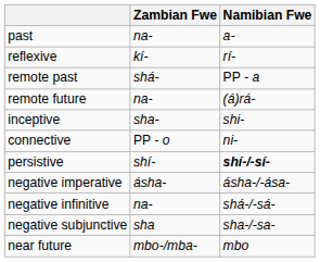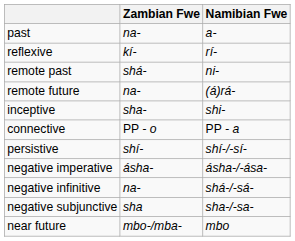 <table class="wikitable">
 <tr>
 <th></th>
 <th>Zambian Fwe</th>
 <th>Namibian Fwe</th>
 </tr>
 <tr valign=top>
 <td>past</td>
 <td><em>na-</em></td>
 <td><em>a-</em></td>
 </tr>
 <tr valign=top>
 <td>reflexive</td>
 <td><em>kí-</em></td>
 <td><em>rí-</em></td>
 </tr>
 <tr valign=top>
 <td>remote past</td>
 <td><em>shá-</em></td>
-<td>PP <em>- a</em></td>
+<td><em>ni-</em></td>
 </tr>
 <tr valign=top>
 <td>remote future</td>
 <td><em>na-</em></td>
 <td><em>(á)rá-</em></td>
 </tr>
 <tr valign=top>
 <td>inceptive</td>
 <td><em>sha-</em></td>
 <td><em>shi-</em></td>
 </tr>
 <tr valign=top>
 <td>connective</td>
 <td>PP <em>- o</em></td>
-<td><em>ni-</em></td>
+<td>PP <em>- a</em></td>
 </tr>
 <tr valign=top>
 <td>persistive</td>
 <td><em>shí-</em></td>
-<td><strong><em>shí-/-sí-</em></strong></td>
+<td><em>shí-/-sí-</em></td>
 </tr>
 <tr valign=top>
 <td>negative imperative</td>
 <td><em>ásha-</em></td>
 <td><em>ásha-/-ása-</em></td>
 </tr>
 <tr valign=top>
 <td>negative infinitive</td>
 <td><em>na-</em></td>
 <td><em>shá-/-sá-</em></td>
 </tr>
 <tr valign=top>
 <td>negative subjunctive</td>
 <td><em>sha</em></td>
 <td><em>sha-/-sa-</em></td>
 </tr>
 <tr valign=top>
 <td>near future</td>
 <td><em>mbo-/mba-</em></td>
 <td><em>mbo</em></td>
 </tr>
 </table>
